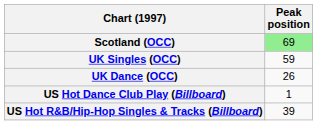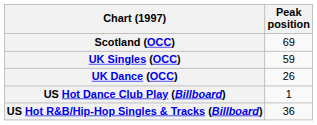 <table class="wikitable sortable plainrowheaders" style="text-align:center">
 <tr>
 <th scope="col">Chart (1997)</th>
 <th scope="col">Peak<br>position</th>
 </tr>
 <tr>
 <th scope="row">Scotland (<a href='#'>OCC</a>)</th>
-<td style="background: lightgreen;">69</td>
+<td>69</td>
 </tr>
 <tr>
 <th scope="row"><a href='#'>UK Singles</a> (<a href='#'>OCC</a>)</th>
 <td>59</td>
 </tr>
 <tr>
 <th scope="row"><a href='#'>UK Dance</a> (<a href='#'>OCC</a>)</th>
 <td>26</td>
 </tr>
 <tr>
 <th scope="row">US <a href='#'>Hot Dance Club Play</a> (<em><a href='#'>Billboard</a></em>)</th>
 <td>1</td>
 </tr>
 <tr>
 <th scope="row">US <a href='#'>Hot R&B/Hip-Hop Singles & Tracks</a> (<em><a href='#'>Billboard</a></em>)</th>
-<td>39</td>
+<td>36</td>
 </tr>
 </table>
